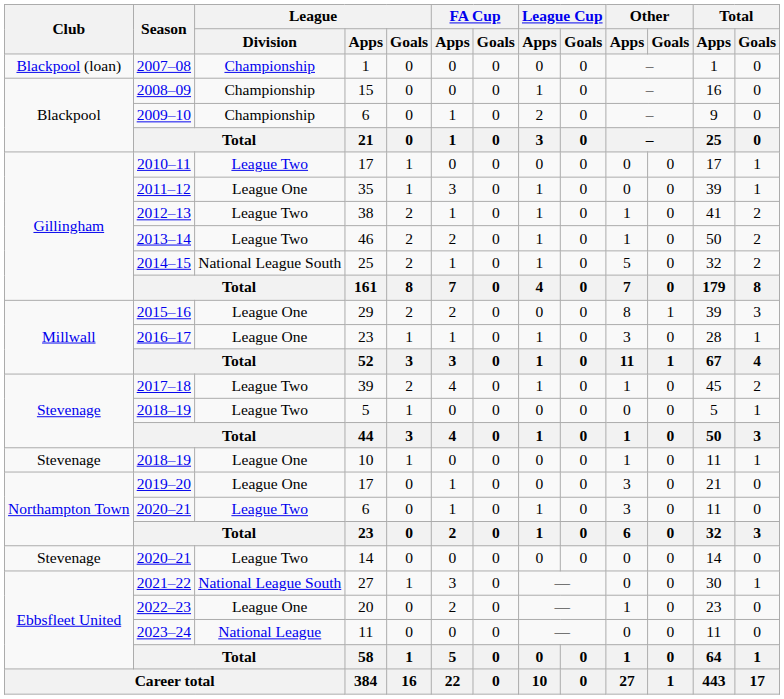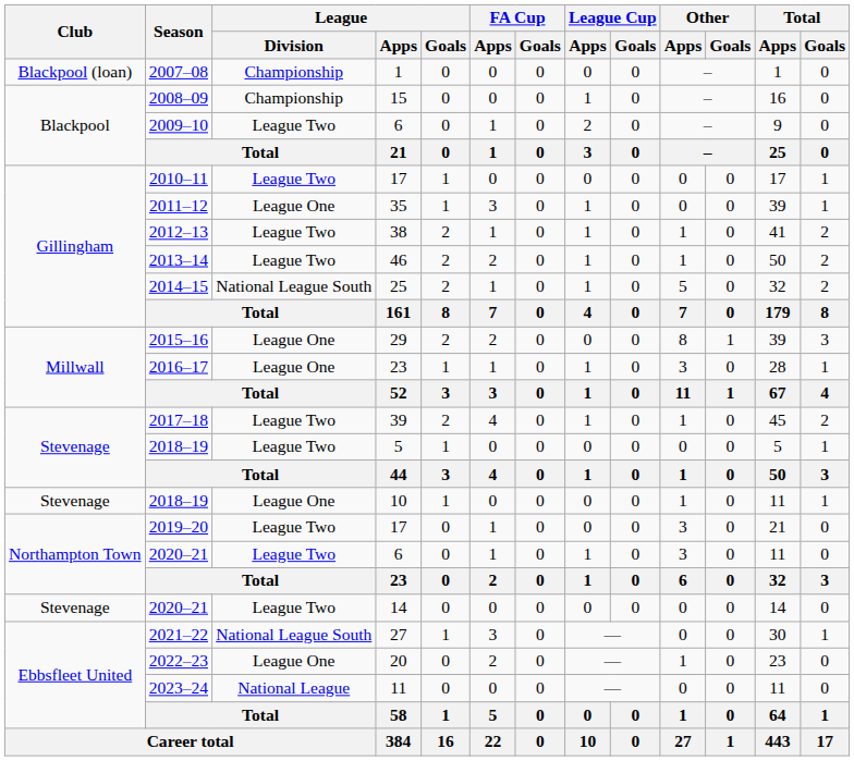 <table class="wikitable" style="text-align:center">
 <tr>
 <th rowspan="2">Club</th>
 <th rowspan="2">Season</th>
 <th colspan="3">League</th>
 <th colspan="2"><a href='#'>FA Cup</a></th>
 <th colspan="2"><a href='#'>League Cup</a></th>
 <th colspan="2">Other</th>
 <th colspan="2">Total</th>
 </tr>
 <tr>
 <th>Division</th>
 <th>Apps</th>
 <th>Goals</th>
 <th>Apps</th>
 <th>Goals</th>
 <th>Apps</th>
 <th>Goals</th>
 <th>Apps</th>
 <th>Goals</th>
 <th>Apps</th>
 <th>Goals</th>
 </tr>
 <tr>
 <td><a href='#'>Blackpool</a> (loan)</td>
 <td><a href='#'>2007–08</a></td>
 <td><a href='#'>Championship</a></td>
 <td>1</td>
 <td>0</td>
 <td>0</td>
 <td>0</td>
 <td>0</td>
 <td>0</td>
 <td colspan="2">–</td>
 <td>1</td>
 <td>0</td>
 </tr>
 <tr>
 <td rowspan="3">Blackpool</td>
 <td><a href='#'>2008–09</a></td>
 <td>Championship</td>
 <td>15</td>
 <td>0</td>
 <td>0</td>
 <td>0</td>
 <td>1</td>
 <td>0</td>
 <td colspan="2">–</td>
 <td>16</td>
 <td>0</td>
 </tr>
 <tr>
 <td><a href='#'>2009–10</a></td>
-<td>Championship</td>
+<td>League Two</td>
 <td>6</td>
 <td>0</td>
 <td>1</td>
 <td>0</td>
 <td>2</td>
 <td>0</td>
 <td colspan="2">–</td>
 <td>9</td>
 <td>0</td>
 </tr>
 <tr>
 <th colspan="2">Total</th>
 <th>21</th>
 <th>0</th>
 <th>1</th>
 <th>0</th>
 <th>3</th>
 <th>0</th>
 <th colspan="2">–</th>
 <th>25</th>
 <th>0</th>
 </tr>
 <tr>
 <td rowspan="6"><a href='#'>Gillingham</a></td>
 <td><a href='#'>2010–11</a></td>
 <td><a href='#'>League Two</a></td>
 <td>17</td>
 <td>1</td>
 <td>0</td>
 <td>0</td>
 <td>0</td>
 <td>0</td>
 <td>0</td>
 <td>0</td>
 <td>17</td>
 <td>1</td>
 </tr>
 <tr>
 <td><a href='#'>2011–12</a></td>
 <td>League One</td>
 <td>35</td>
 <td>1</td>
 <td>3</td>
 <td>0</td>
 <td>1</td>
 <td>0</td>
 <td>0</td>
 <td>0</td>
 <td>39</td>
 <td>1</td>
 </tr>
 <tr>
 <td><a href='#'>2012–13</a></td>
 <td>League Two</td>
 <td>38</td>
 <td>2</td>
 <td>1</td>
 <td>0</td>
 <td>1</td>
 <td>0</td>
 <td>1</td>
 <td>0</td>
 <td>41</td>
 <td>2</td>
 </tr>
 <tr>
 <td><a href='#'>2013–14</a></td>
 <td>League Two</td>
 <td>46</td>
 <td>2</td>
 <td>2</td>
 <td>0</td>
 <td>1</td>
 <td>0</td>
 <td>1</td>
 <td>0</td>
 <td>50</td>
 <td>2</td>
 </tr>
 <tr>
 <td><a href='#'>2014–15</a></td>
 <td>National League South</td>
 <td>25</td>
 <td>2</td>
 <td>1</td>
 <td>0</td>
 <td>1</td>
 <td>0</td>
 <td>5</td>
 <td>0</td>
 <td>32</td>
 <td>2</td>
 </tr>
 <tr>
 <th colspan="2">Total</th>
 <th>161</th>
 <th>8</th>
 <th>7</th>
 <th>0</th>
 <th>4</th>
 <th>0</th>
 <th>7</th>
 <th>0</th>
 <th>179</th>
 <th>8</th>
 </tr>
 <tr>
 <td rowspan="3"><a href='#'>Millwall</a></td>
 <td><a href='#'>2015–16</a></td>
 <td>League One</td>
 <td>29</td>
 <td>2</td>
 <td>2</td>
 <td>0</td>
 <td>0</td>
 <td>0</td>
 <td>8</td>
 <td>1</td>
 <td>39</td>
 <td>3</td>
 </tr>
 <tr>
 <td><a href='#'>2016–17</a></td>
 <td>League One</td>
 <td>23</td>
 <td>1</td>
 <td>1</td>
 <td>0</td>
 <td>1</td>
 <td>0</td>
 <td>3</td>
 <td>0</td>
 <td>28</td>
 <td>1</td>
 </tr>
 <tr>
 <th colspan="2">Total</th>
 <th>52</th>
 <th>3</th>
 <th>3</th>
 <th>0</th>
 <th>1</th>
 <th>0</th>
 <th>11</th>
 <th>1</th>
 <th>67</th>
 <th>4</th>
 </tr>
 <tr>
 <td rowspan="3"><a href='#'>Stevenage</a></td>
 <td><a href='#'>2017–18</a></td>
 <td>League Two</td>
 <td>39</td>
 <td>2</td>
 <td>4</td>
 <td>0</td>
 <td>1</td>
 <td>0</td>
 <td>1</td>
 <td>0</td>
 <td>45</td>
 <td>2</td>
 </tr>
 <tr>
 <td><a href='#'>2018–19</a></td>
 <td>League Two</td>
 <td>5</td>
 <td>1</td>
 <td>0</td>
 <td>0</td>
 <td>0</td>
 <td>0</td>
 <td>0</td>
 <td>0</td>
 <td>5</td>
 <td>1</td>
 </tr>
 <tr>
 <th colspan="2">Total</th>
 <th>44</th>
 <th>3</th>
 <th>4</th>
 <th>0</th>
 <th>1</th>
 <th>0</th>
 <th>1</th>
 <th>0</th>
 <th>50</th>
 <th>3</th>
 </tr>
 <tr>
 <td>Stevenage</td>
 <td><a href='#'>2018–19</a></td>
 <td>League One</td>
 <td>10</td>
 <td>1</td>
 <td>0</td>
 <td>0</td>
 <td>0</td>
 <td>0</td>
 <td>1</td>
 <td>0</td>
 <td>11</td>
 <td>1</td>
 </tr>
 <tr>
 <td rowspan="3"><a href='#'>Northampton Town</a></td>
 <td><a href='#'>2019–20</a></td>
-<td>League One</td>
+<td>League Two</td>
 <td>17</td>
 <td>0</td>
 <td>1</td>
 <td>0</td>
 <td>0</td>
 <td>0</td>
 <td>3</td>
 <td>0</td>
 <td>21</td>
 <td>0</td>
 </tr>
 <tr>
 <td><a href='#'>2020–21</a></td>
 <td><a href='#'>League Two</a></td>
 <td>6</td>
 <td>0</td>
 <td>1</td>
 <td>0</td>
 <td>1</td>
 <td>0</td>
 <td>3</td>
 <td>0</td>
 <td>11</td>
 <td>0</td>
 </tr>
 <tr>
 <th colspan="2">Total</th>
 <th>23</th>
 <th>0</th>
 <th>2</th>
 <th>0</th>
 <th>1</th>
 <th>0</th>
 <th>6</th>
 <th>0</th>
 <th>32</th>
 <th>3</th>
 </tr>
 <tr>
 <td>Stevenage</td>
 <td><a href='#'>2020–21</a></td>
 <td>League Two</td>
 <td>14</td>
 <td>0</td>
 <td>0</td>
 <td>0</td>
 <td>0</td>
 <td>0</td>
 <td>0</td>
 <td>0</td>
 <td>14</td>
 <td>0</td>
 </tr>
 <tr>
 <td rowspan="4"><a href='#'>Ebbsfleet United</a></td>
 <td><a href='#'>2021–22</a></td>
 <td><a href='#'>National League South</a></td>
 <td>27</td>
 <td>1</td>
 <td>3</td>
 <td>0</td>
 <td colspan="2">—</td>
 <td>0</td>
 <td>0</td>
 <td>30</td>
 <td>1</td>
 </tr>
 <tr>
 <td><a href='#'>2022–23</a></td>
 <td>League One</td>
 <td>20</td>
 <td>0</td>
 <td>2</td>
 <td>0</td>
 <td colspan="2">—</td>
 <td>1</td>
 <td>0</td>
 <td>23</td>
 <td>0</td>
 </tr>
 <tr>
 <td><a href='#'>2023–24</a></td>
 <td><a href='#'>National League</a></td>
 <td>11</td>
 <td>0</td>
 <td>0</td>
 <td>0</td>
 <td colspan="2">—</td>
 <td>0</td>
 <td>0</td>
 <td>11</td>
 <td>0</td>
 </tr>
 <tr>
 <th colspan="2">Total</th>
 <th>58</th>
 <th>1</th>
 <th>5</th>
 <th>0</th>
 <th>0</th>
 <th>0</th>
 <th>1</th>
 <th>0</th>
 <th>64</th>
 <th>1</th>
 </tr>
 <tr>
 <th colspan="3">Career total</th>
 <th>384</th>
 <th>16</th>
 <th>22</th>
 <th>0</th>
 <th>10</th>
 <th>0</th>
 <th>27</th>
 <th>1</th>
 <th>443</th>
 <th>17</th>
 </tr>
 </table>
